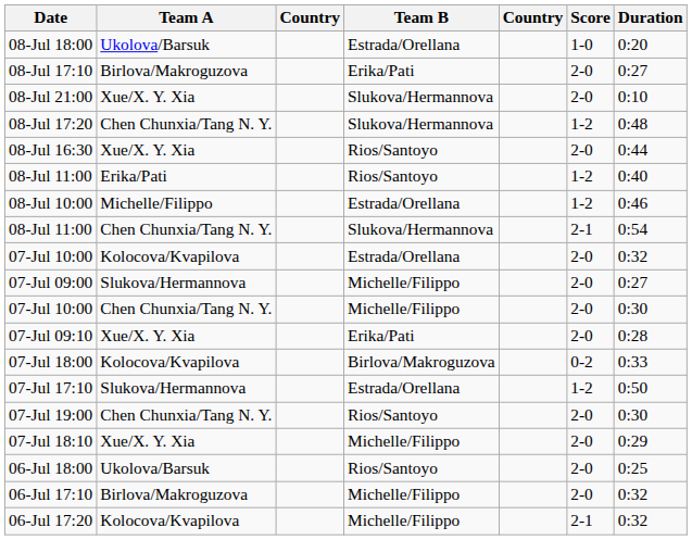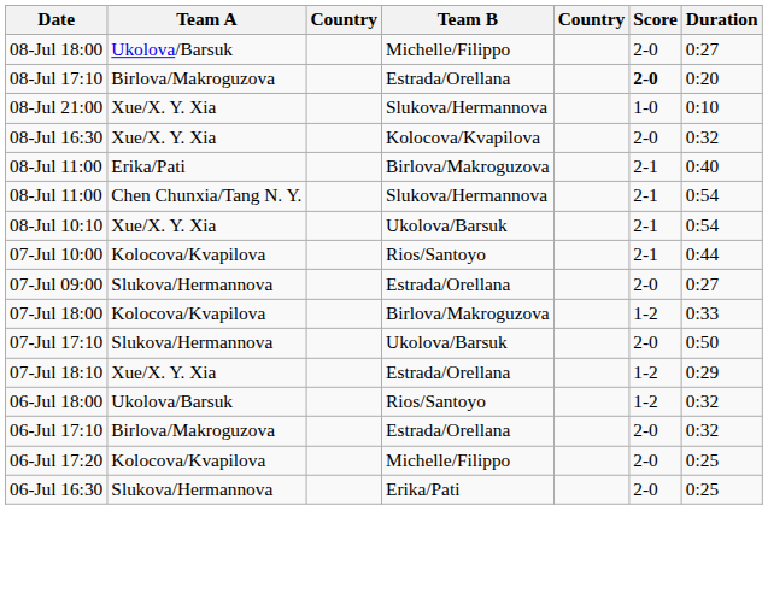 <table class="wikitable sortable style=text-align: left; width: 75em ">
 <tr>
 <th>Date</th>
 <th>Team A</th>
 <th>Country</th>
 <th>Team B</th>
 <th>Country</th>
 <th>Score</th>
 <th>Duration</th>
 </tr>
 <tr>
 <td>08-Jul	18:00</td>
 <td><a href='#'>Ukolova</a>/Barsuk</td>
 <td></td>
-<td>Estrada/Orellana</td>
+<td>Michelle/Filippo</td>
 <td></td>
-<td>1-0</td>
-<td>0:20</td>
+<td>2-0</td>
+<td>0:27</td>
 </tr>
 <tr>
 <td>08-Jul	17:10</td>
 <td>Birlova/Makroguzova</td>
 <td></td>
-<td>Erika/Pati</td>
+<td>Estrada/Orellana</td>
 <td></td>
-<td>2-0</td>
-<td>0:27</td>
+<td><strong>2-0</strong></td>
+<td>0:20</td>
 </tr>
 <tr>
 <td>08-Jul	21:00</td>
 <td>Xue/X. Y. Xia</td>
 <td></td>
 <td>Slukova/Hermannova</td>
 <td></td>
-<td>2-0</td>
+<td>1-0</td>
 <td>0:10</td>
-</tr>
-<tr>
-<td>08-Jul	17:20</td>
-<td>Chen Chunxia/Tang N. Y.</td>
-<td></td>
-<td>Slukova/Hermannova</td>
-<td></td>
-<td>1-2</td>
-<td>0:48</td>
 </tr>
 <tr>
 <td>08-Jul	16:30</td>
 <td>Xue/X. Y. Xia</td>
 <td></td>
-<td>Rios/Santoyo</td>
+<td>Kolocova/Kvapilova</td>
 <td></td>
 <td>2-0</td>
-<td>0:44</td>
+<td>0:32</td>
 </tr>
 <tr>
 <td>08-Jul	11:00</td>
 <td>Erika/Pati</td>
 <td></td>
-<td>Rios/Santoyo</td>
+<td>Birlova/Makroguzova</td>
 <td></td>
-<td>1-2</td>
+<td>2-1</td>
 <td>0:40</td>
-</tr>
-<tr>
-<td>08-Jul	10:00</td>
-<td>Michelle/Filippo</td>
-<td></td>
-<td>Estrada/Orellana</td>
-<td></td>
-<td>1-2</td>
-<td>0:46</td>
 </tr>
 <tr>
 <td>08-Jul	11:00</td>
 <td>Chen Chunxia/Tang N. Y.</td>
 <td></td>
 <td>Slukova/Hermannova</td>
 <td></td>
 <td>2-1</td>
 <td>0:54</td>
 </tr>
 <tr>
+<td>08-Jul	10:10</td>
+<td>Xue/X. Y. Xia</td>
+<td></td>
+<td>Ukolova/Barsuk</td>
+<td></td>
+<td>2-1</td>
+<td>0:54</td>
+</tr>
+<tr>
 <td>07-Jul	10:00</td>
 <td>Kolocova/Kvapilova</td>
 <td></td>
-<td>Estrada/Orellana</td>
+<td>Rios/Santoyo</td>
 <td></td>
-<td>2-0</td>
-<td>0:32</td>
+<td>2-1</td>
+<td>0:44</td>
 </tr>
 <tr>
 <td>07-Jul	09:00</td>
 <td>Slukova/Hermannova</td>
 <td></td>
-<td>Michelle/Filippo</td>
+<td>Estrada/Orellana</td>
 <td></td>
 <td>2-0</td>
 <td>0:27</td>
-</tr>
-<tr>
-<td>07-Jul	10:00</td>
-<td>Chen Chunxia/Tang N. Y.</td>
-<td></td>
-<td>Michelle/Filippo</td>
-<td></td>
-<td>2-0</td>
-<td>0:30</td>
-</tr>
-<tr>
-<td>07-Jul	09:10</td>
-<td>Xue/X. Y. Xia</td>
-<td></td>
-<td>Erika/Pati</td>
-<td></td>
-<td>2-0</td>
-<td>0:28</td>
 </tr>
 <tr>
 <td>07-Jul	18:00</td>
 <td>Kolocova/Kvapilova</td>
 <td></td>
 <td>Birlova/Makroguzova</td>
 <td></td>
-<td>0-2</td>
+<td>1-2</td>
 <td>0:33</td>
 </tr>
 <tr>
 <td>07-Jul	17:10</td>
 <td>Slukova/Hermannova</td>
 <td></td>
-<td>Estrada/Orellana</td>
-<td></td>
-<td>1-2</td>
-<td>0:50</td>
-</tr>
-<tr>
-<td>07-Jul	19:00</td>
-<td>Chen Chunxia/Tang N. Y.</td>
-<td></td>
-<td>Rios/Santoyo</td>
+<td>Ukolova/Barsuk</td>
 <td></td>
 <td>2-0</td>
-<td>0:30</td>
+<td>0:50</td>
 </tr>
 <tr>
 <td>07-Jul	18:10</td>
 <td>Xue/X. Y. Xia</td>
 <td></td>
-<td>Michelle/Filippo</td>
+<td>Estrada/Orellana</td>
 <td></td>
-<td>2-0</td>
+<td>1-2</td>
 <td>0:29</td>
 </tr>
 <tr>
 <td>06-Jul	18:00</td>
 <td>Ukolova/Barsuk</td>
 <td></td>
 <td>Rios/Santoyo</td>
 <td></td>
-<td>2-0</td>
-<td>0:25</td>
+<td>1-2</td>
+<td>0:32</td>
 </tr>
 <tr>
 <td>06-Jul	17:10</td>
 <td>Birlova/Makroguzova</td>
 <td></td>
-<td>Michelle/Filippo</td>
+<td>Estrada/Orellana</td>
 <td></td>
 <td>2-0</td>
 <td>0:32</td>
 </tr>
 <tr>
 <td>06-Jul	17:20</td>
 <td>Kolocova/Kvapilova</td>
 <td></td>
 <td>Michelle/Filippo</td>
 <td></td>
-<td>2-1</td>
-<td>0:32</td>
+<td>2-0</td>
+<td>0:25</td>
+</tr>
+<tr>
+<td>06-Jul	16:30</td>
+<td>Slukova/Hermannova</td>
+<td></td>
+<td>Erika/Pati</td>
+<td></td>
+<td>2-0</td>
+<td>0:25</td>
 </tr>
 </table>
